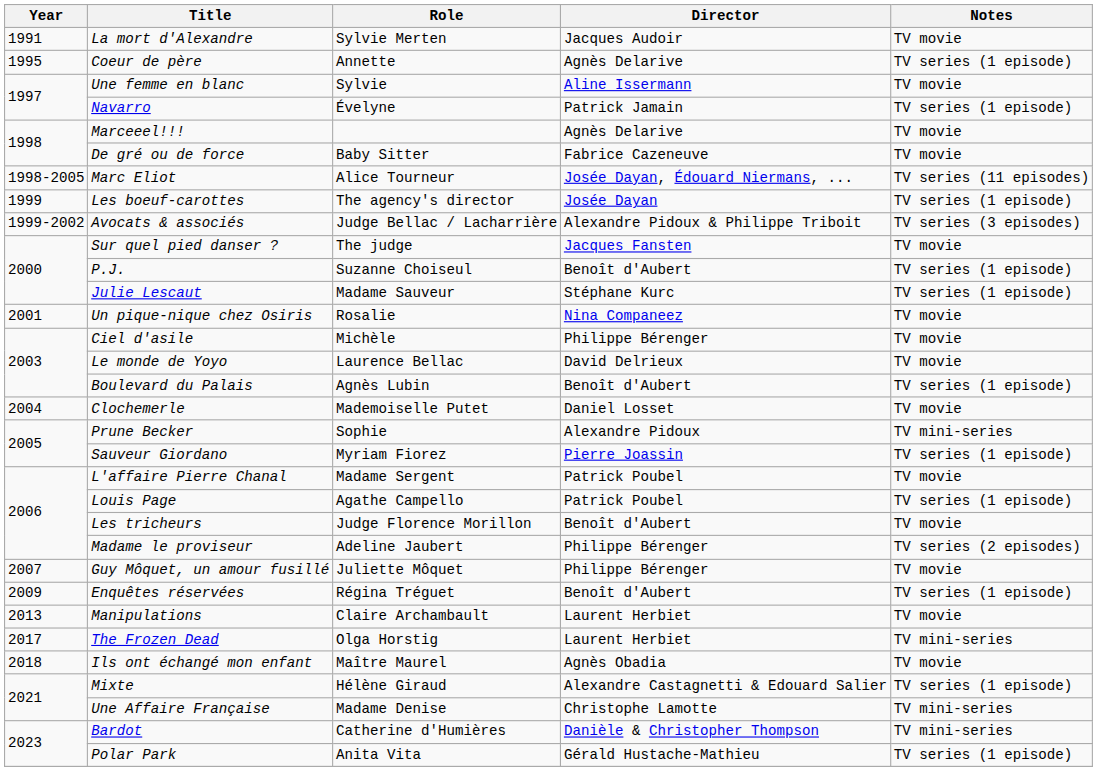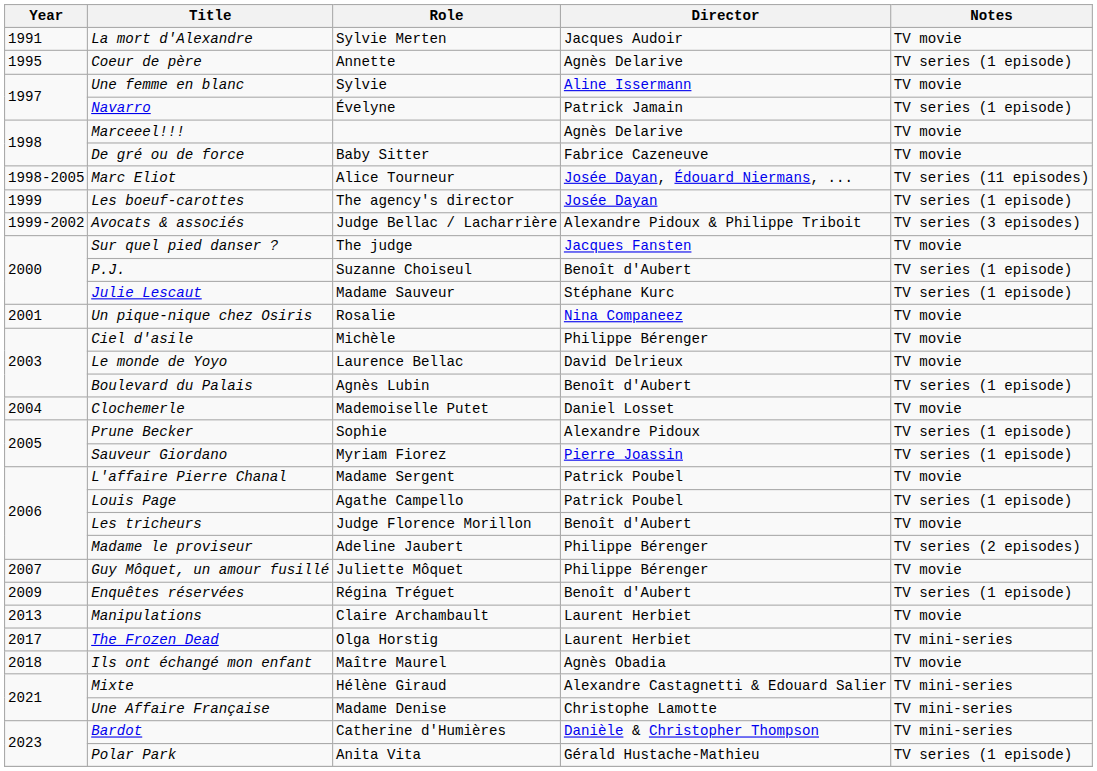 <table class="wikitable">
 <tr>
 <th>Year</th>
 <th>Title</th>
 <th>Role</th>
 <th>Director</th>
 <th>Notes</th>
 </tr>
 <tr>
 <td>1991</td>
 <td><em>La mort d'Alexandre</em></td>
 <td>Sylvie Merten</td>
 <td>Jacques Audoir</td>
 <td>TV movie</td>
 </tr>
 <tr>
 <td>1995</td>
 <td><em>Coeur de père</em></td>
 <td>Annette</td>
 <td>Agnès Delarive</td>
 <td>TV series (1 episode)</td>
 </tr>
 <tr>
 <td rowspan=2>1997</td>
 <td><em>Une femme en blanc</em></td>
 <td>Sylvie</td>
 <td><a href='#'>Aline Issermann</a></td>
 <td>TV movie</td>
 </tr>
 <tr>
 <td><em><a href='#'>Navarro</a></em></td>
 <td>Évelyne</td>
 <td>Patrick Jamain</td>
 <td>TV series (1 episode)</td>
 </tr>
 <tr>
 <td rowspan=2>1998</td>
 <td><em>Marceeel!!!</em></td>
 <td></td>
 <td>Agnès Delarive</td>
 <td>TV movie</td>
 </tr>
 <tr>
 <td><em>De gré ou de force</em></td>
 <td>Baby Sitter</td>
 <td>Fabrice Cazeneuve</td>
 <td>TV movie</td>
 </tr>
 <tr>
 <td>1998-2005</td>
 <td><em>Marc Eliot</em></td>
 <td>Alice Tourneur</td>
 <td><a href='#'>Josée Dayan</a>, <a href='#'>Édouard Niermans</a>, ...</td>
 <td>TV series (11 episodes)</td>
 </tr>
 <tr>
 <td>1999</td>
 <td><em>Les boeuf-carottes</em></td>
 <td>The agency's director</td>
 <td><a href='#'>Josée Dayan</a></td>
 <td>TV series (1 episode)</td>
 </tr>
 <tr>
 <td>1999-2002</td>
 <td><em>Avocats & associés</em></td>
 <td>Judge Bellac / Lacharrière</td>
 <td>Alexandre Pidoux & Philippe Triboit</td>
 <td>TV series (3 episodes)</td>
 </tr>
 <tr>
 <td rowspan=3>2000</td>
 <td><em>Sur quel pied danser ?</em></td>
 <td>The judge</td>
 <td><a href='#'>Jacques Fansten</a></td>
 <td>TV movie</td>
 </tr>
 <tr>
 <td><em>P.J.</em></td>
 <td>Suzanne Choiseul</td>
 <td>Benoît d'Aubert</td>
 <td>TV series (1 episode)</td>
 </tr>
 <tr>
 <td><em><a href='#'>Julie Lescaut</a></em></td>
 <td>Madame Sauveur</td>
 <td>Stéphane Kurc</td>
 <td>TV series (1 episode)</td>
 </tr>
 <tr>
 <td>2001</td>
 <td><em>Un pique-nique chez Osiris</em></td>
 <td>Rosalie</td>
 <td><a href='#'>Nina Companeez</a></td>
 <td>TV movie</td>
 </tr>
 <tr>
 <td rowspan=3>2003</td>
 <td><em>Ciel d'asile</em></td>
 <td>Michèle</td>
 <td>Philippe Bérenger</td>
 <td>TV movie</td>
 </tr>
 <tr>
 <td><em>Le monde de Yoyo</em></td>
 <td>Laurence Bellac</td>
 <td>David Delrieux</td>
 <td>TV movie</td>
 </tr>
 <tr>
 <td><em>Boulevard du Palais</em></td>
 <td>Agnès Lubin</td>
 <td>Benoît d'Aubert</td>
 <td>TV series (1 episode)</td>
 </tr>
 <tr>
 <td>2004</td>
 <td><em>Clochemerle</em></td>
 <td>Mademoiselle Putet</td>
 <td>Daniel Losset</td>
 <td>TV movie</td>
 </tr>
 <tr>
 <td rowspan=2>2005</td>
 <td><em>Prune Becker</em></td>
 <td>Sophie</td>
 <td>Alexandre Pidoux</td>
-<td>TV mini-series</td>
+<td>TV series (1 episode)</td>
 </tr>
 <tr>
 <td><em>Sauveur Giordano</em></td>
 <td>Myriam Fiorez</td>
 <td><a href='#'>Pierre Joassin</a></td>
 <td>TV series (1 episode)</td>
 </tr>
 <tr>
 <td rowspan=4>2006</td>
 <td><em>L'affaire Pierre Chanal</em></td>
 <td>Madame Sergent</td>
 <td>Patrick Poubel</td>
 <td>TV movie</td>
 </tr>
 <tr>
 <td><em>Louis Page</em></td>
 <td>Agathe Campello</td>
 <td>Patrick Poubel</td>
 <td>TV series (1 episode)</td>
 </tr>
 <tr>
 <td><em>Les tricheurs</em></td>
 <td>Judge Florence Morillon</td>
 <td>Benoît d'Aubert</td>
 <td>TV movie</td>
 </tr>
 <tr>
 <td><em>Madame le proviseur</em></td>
 <td>Adeline Jaubert</td>
 <td>Philippe Bérenger</td>
 <td>TV series (2 episodes)</td>
 </tr>
 <tr>
 <td>2007</td>
 <td><em>Guy Môquet, un amour fusillé</em></td>
 <td>Juliette Môquet</td>
 <td>Philippe Bérenger</td>
 <td>TV movie</td>
 </tr>
 <tr>
 <td>2009</td>
 <td><em>Enquêtes réservées</em></td>
 <td>Régina Tréguet</td>
 <td>Benoît d'Aubert</td>
 <td>TV series (1 episode)</td>
 </tr>
 <tr>
 <td>2013</td>
 <td><em>Manipulations</em></td>
 <td>Claire Archambault</td>
 <td>Laurent Herbiet</td>
 <td>TV movie</td>
 </tr>
 <tr>
 <td>2017</td>
 <td><em><a href='#'>The Frozen Dead</a></em></td>
 <td>Olga Horstig</td>
 <td>Laurent Herbiet</td>
 <td>TV mini-series</td>
 </tr>
 <tr>
 <td>2018</td>
 <td><em>Ils ont échangé mon enfant</em></td>
 <td>Maître Maurel</td>
 <td>Agnès Obadia</td>
 <td>TV movie</td>
 </tr>
 <tr>
 <td rowspan=2>2021</td>
 <td><em>Mixte</em></td>
 <td>Hélène Giraud</td>
 <td>Alexandre Castagnetti & Edouard Salier</td>
-<td>TV series (1 episode)</td>
+<td>TV mini-series</td>
 </tr>
 <tr>
 <td><em>Une Affaire Française</em></td>
 <td>Madame Denise</td>
 <td>Christophe Lamotte</td>
 <td>TV mini-series</td>
 </tr>
 <tr>
 <td rowspan=2>2023</td>
 <td><em><a href='#'>Bardot</a></em></td>
 <td>Catherine d'Humières</td>
 <td><a href='#'>Danièle</a> & <a href='#'>Christopher Thompson</a></td>
 <td>TV mini-series</td>
 </tr>
 <tr>
 <td><em>Polar Park</em></td>
 <td>Anita Vita</td>
 <td>Gérald Hustache-Mathieu</td>
 <td>TV series (1 episode)</td>
 </tr>
 <tr>
 </tr>
 </table>
